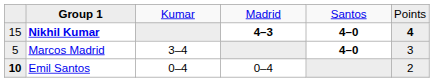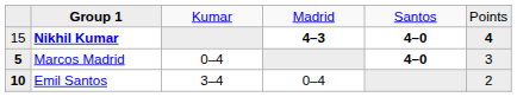 <table class="wikitable" style="font-size:90%">
 <tr style="text-align:center;">
 <td style="background-color:#ededed;" width="20"></td>
 <td style="background-color:#ededed;" width="130" style="text-align:center;"><strong>Group 1</strong></td>
 <td width="100"> <a href='#'>Kumar</a></td>
 <td width="100"> <a href='#'>Madrid</a></td>
 <td width="100"> <a href='#'>Santos</a></td>
 <td style="background-color:#ededed;" width="30">Points</td>
 </tr>
 <tr style="text-align:center;background-color:#ffffff;">
 <td style="background-color:#ededed;">15</td>
 <td style="text-align:left;"> <strong><a href='#'>Nikhil Kumar</a></strong></td>
 <td style="background-color:#ededed;"></td>
 <td><strong>4–3</strong></td>
 <td><strong>4–0</strong></td>
 <td style="background-color:#ededed;"><strong>4</strong></td>
 </tr>
 <tr style="text-align:center;background-color:#ffffff;">
-<td style="background-color:#ededed;">5</td>
+<td style="background-color:#ededed;"><strong>5</strong></td>
 <td style="text-align:left;"> <a href='#'>Marcos Madrid</a></td>
-<td>3–4</td>
+<td>0–4</td>
 <td style="background-color:#ededed;"></td>
 <td><strong>4–0</strong></td>
 <td style="background-color:#ededed;">3</td>
 </tr>
 <tr style="text-align:center;background-color:#ffffff;">
 <td style="background-color:#ededed;"><strong>10</strong></td>
 <td style="text-align:left;"> <a href='#'>Emil Santos</a></td>
-<td>0–4</td>
+<td>3–4</td>
 <td>0–4</td>
 <td style="background-color:#ededed;"></td>
 <td style="background-color:#ededed;">2</td>
 </tr>
 </table>
